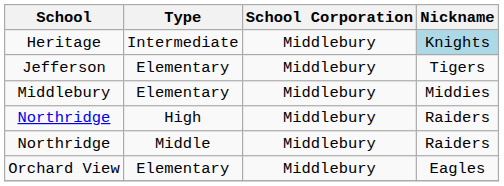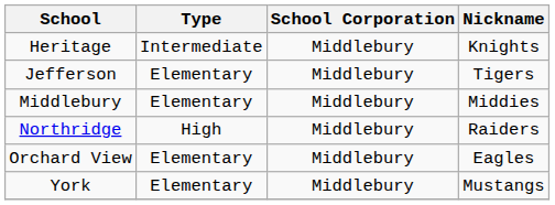 <table class="wikitable">
 <tr>
 <th>School</th>
 <th>Type</th>
 <th>School Corporation</th>
 <th>Nickname</th>
 </tr>
 <tr>
 <td align="center">Heritage</td>
 <td align="center">Intermediate</td>
 <td align="center">Middlebury</td>
-<td align="center" style="background: lightblue;">Knights</td>
+<td align="center">Knights</td>
 </tr>
 <tr>
 <td align="center">Jefferson</td>
 <td align="center">Elementary</td>
 <td align="center">Middlebury</td>
 <td align="center">Tigers</td>
 </tr>
 <tr>
 <td align="center">Middlebury</td>
 <td align="center">Elementary</td>
 <td align="center">Middlebury</td>
 <td align="center">Middies</td>
 </tr>
 <tr>
 <td align="center"><a href='#'>Northridge</a></td>
 <td align="center">High</td>
 <td align="center">Middlebury</td>
 <td align="center">Raiders</td>
 </tr>
 <tr>
-<td align="center">Northridge</td>
-<td align="center">Middle</td>
-<td align="center">Middlebury</td>
-<td align="center">Raiders</td>
-</tr>
-<tr>
 <td align="center">Orchard View</td>
 <td align="center">Elementary</td>
 <td align="center">Middlebury</td>
 <td align="center">Eagles</td>
 </tr>
 <tr>
+<td align="center">York</td>
+<td align="center">Elementary</td>
+<td align="center">Middlebury</td>
+<td align="center">Mustangs</td>
+</tr>
+<tr>
 </tr>
 </table>
